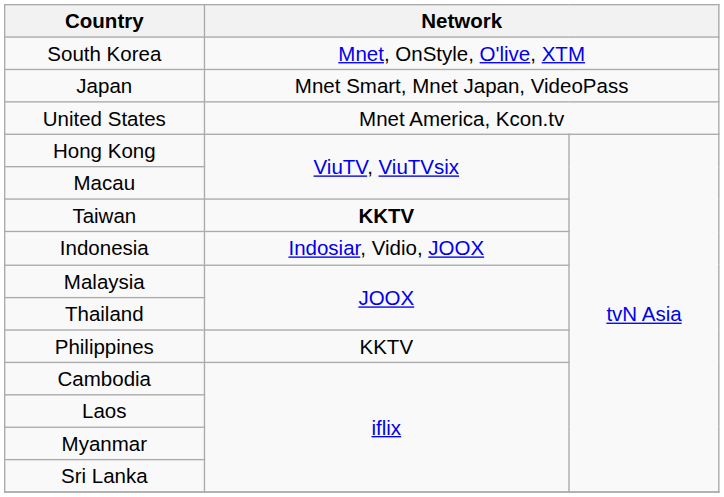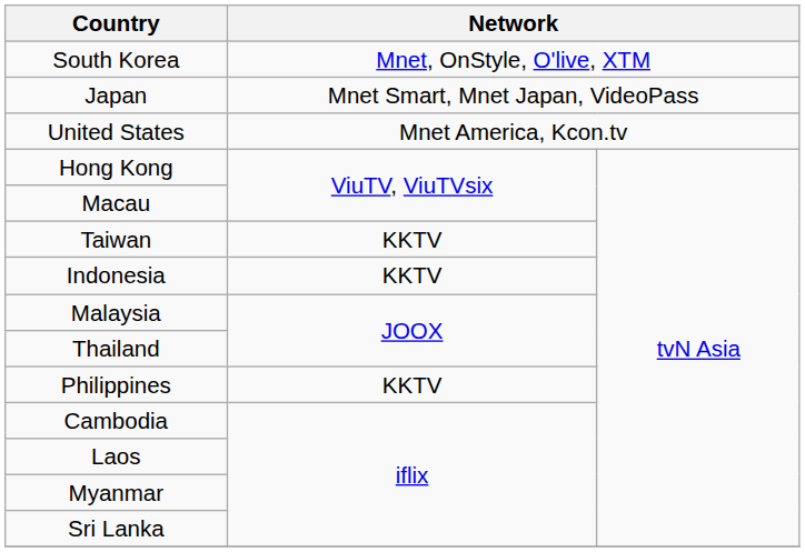 <table class="wikitable" style="width:60%; text-align:center; font-size:95%">
 <tr>
 <th>Country</th>
 <th colspan="2">Network</th>
 </tr>
 <tr>
 <td>South Korea</td>
 <td colspan="2"><a href='#'>Mnet</a>, OnStyle, <a href='#'>O'live</a>, <a href='#'>XTM</a></td>
 </tr>
 <tr>
 <td>Japan</td>
 <td colspan="2">Mnet Smart, Mnet Japan, VideoPass</td>
 </tr>
 <tr>
 <td>United States</td>
 <td colspan="2">Mnet America, Kcon.tv</td>
 </tr>
 <tr>
 <td>Hong Kong</td>
 <td rowspan="2"><a href='#'>ViuTV</a>, <a href='#'>ViuTVsix</a></td>
 <td rowspan="11"><a href='#'>tvN Asia</a></td>
 </tr>
 <tr>
 <td>Macau</td>
 </tr>
 <tr>
 <td>Taiwan</td>
-<td><strong>KKTV</strong></td>
+<td>KKTV</td>
 </tr>
 <tr>
 <td>Indonesia</td>
-<td><a href='#'>Indosiar</a>, Vidio, <a href='#'>JOOX</a></td>
+<td>KKTV</td>
 </tr>
 <tr>
 <td>Malaysia</td>
 <td rowspan="2"><a href='#'>JOOX</a></td>
 </tr>
 <tr>
 <td>Thailand</td>
 </tr>
 <tr>
 <td>Philippines</td>
 <td>KKTV</td>
 </tr>
 <tr>
 <td>Cambodia</td>
 <td rowspan="4"><a href='#'>iflix</a></td>
 </tr>
 <tr>
 <td>Laos</td>
 </tr>
 <tr>
 <td>Myanmar</td>
 </tr>
 <tr>
 <td>Sri Lanka</td>
 </tr>
 <tr>
 </tr>
 </table>
